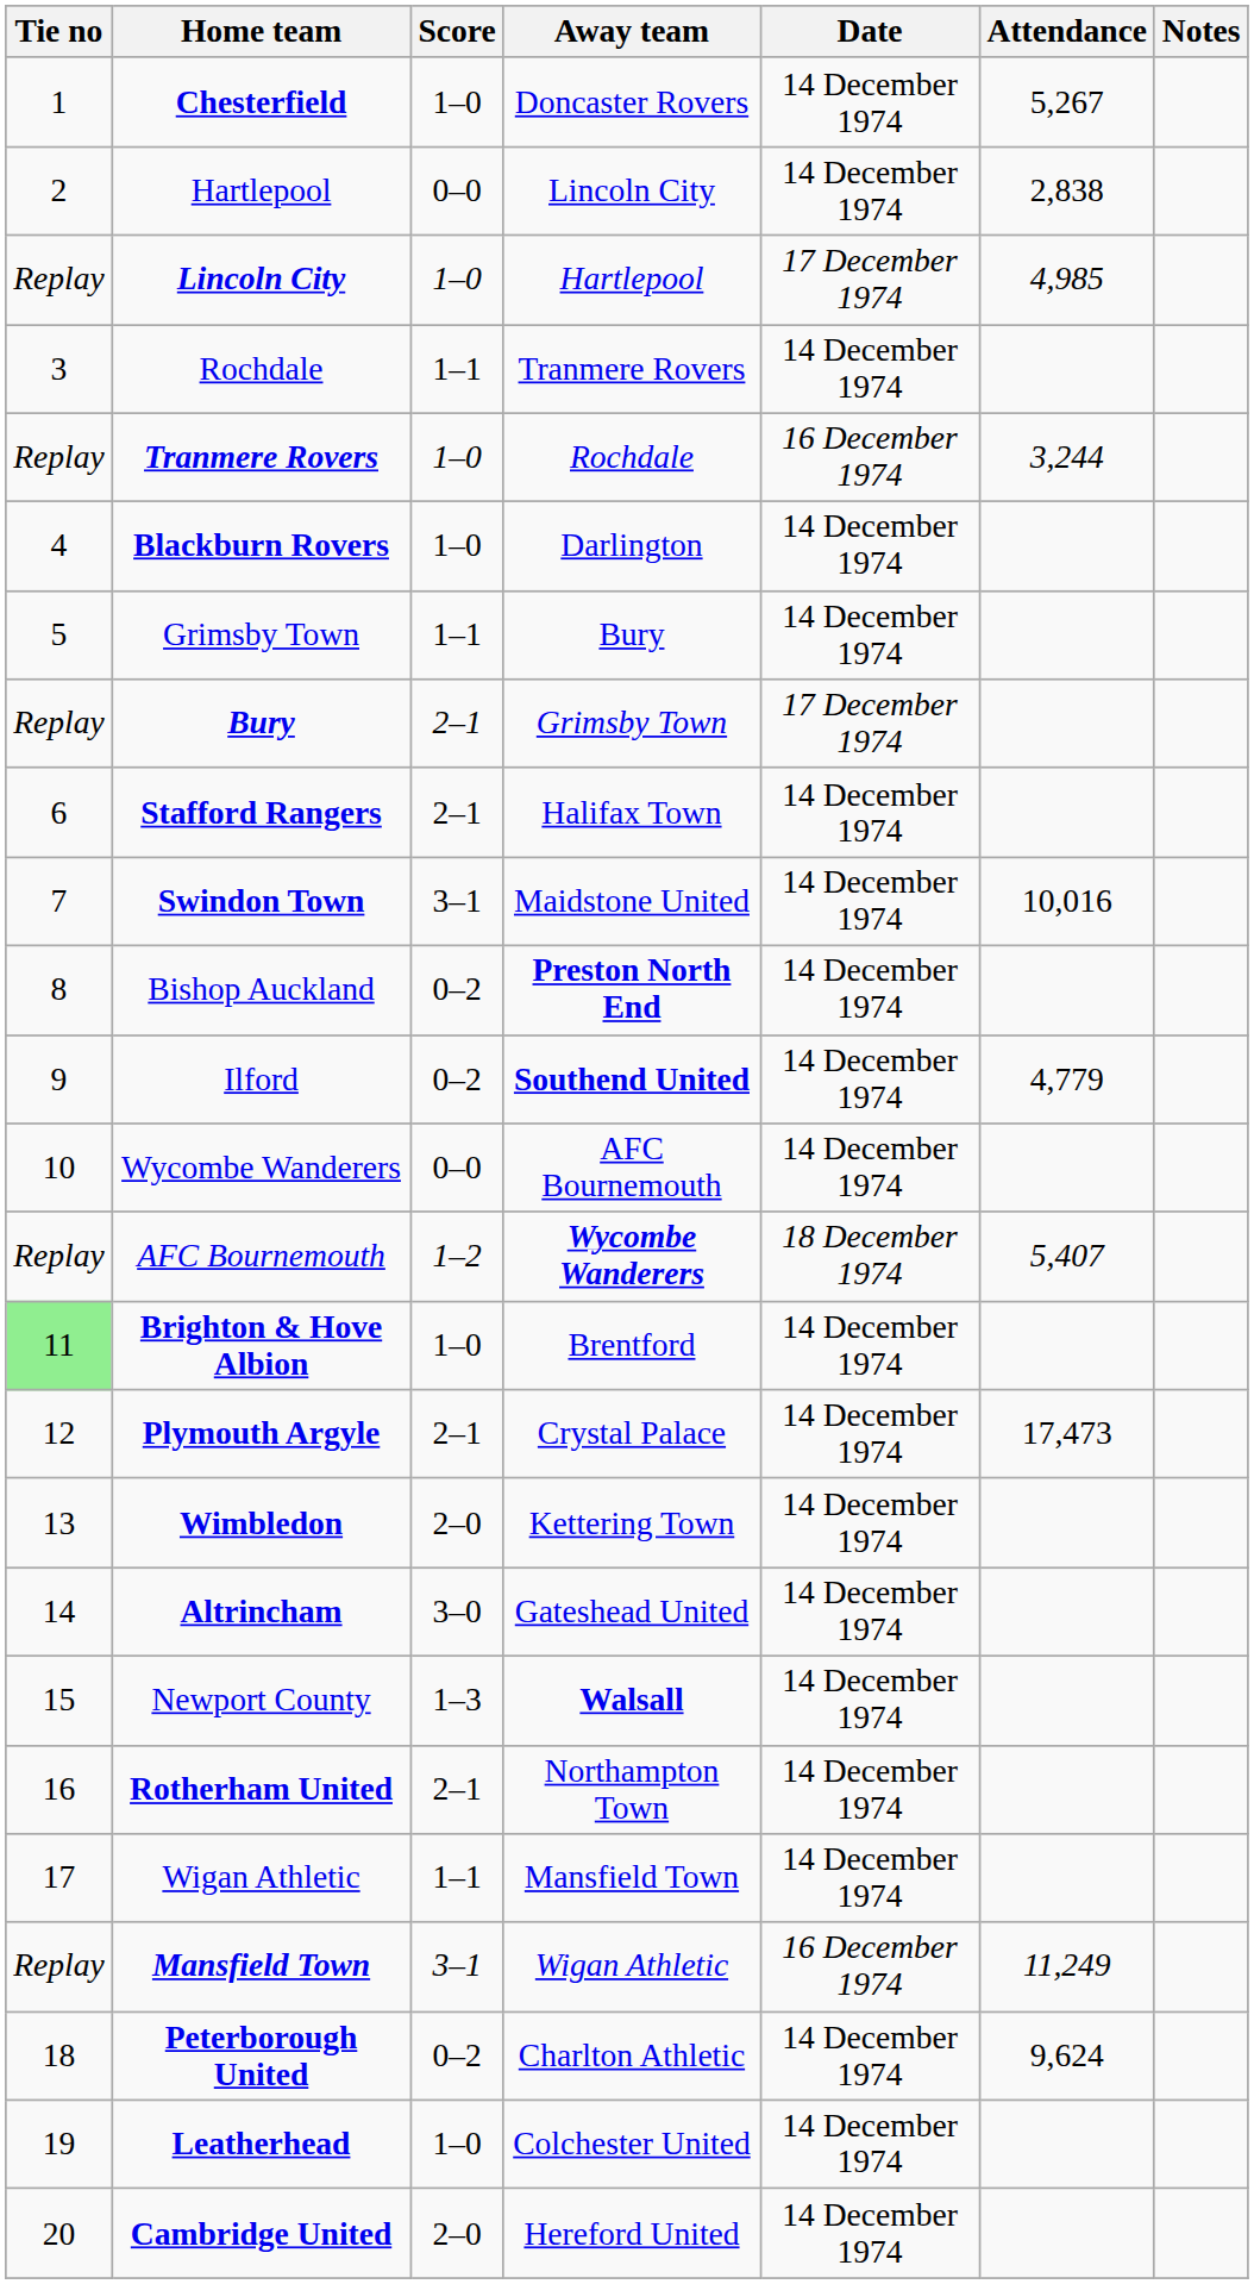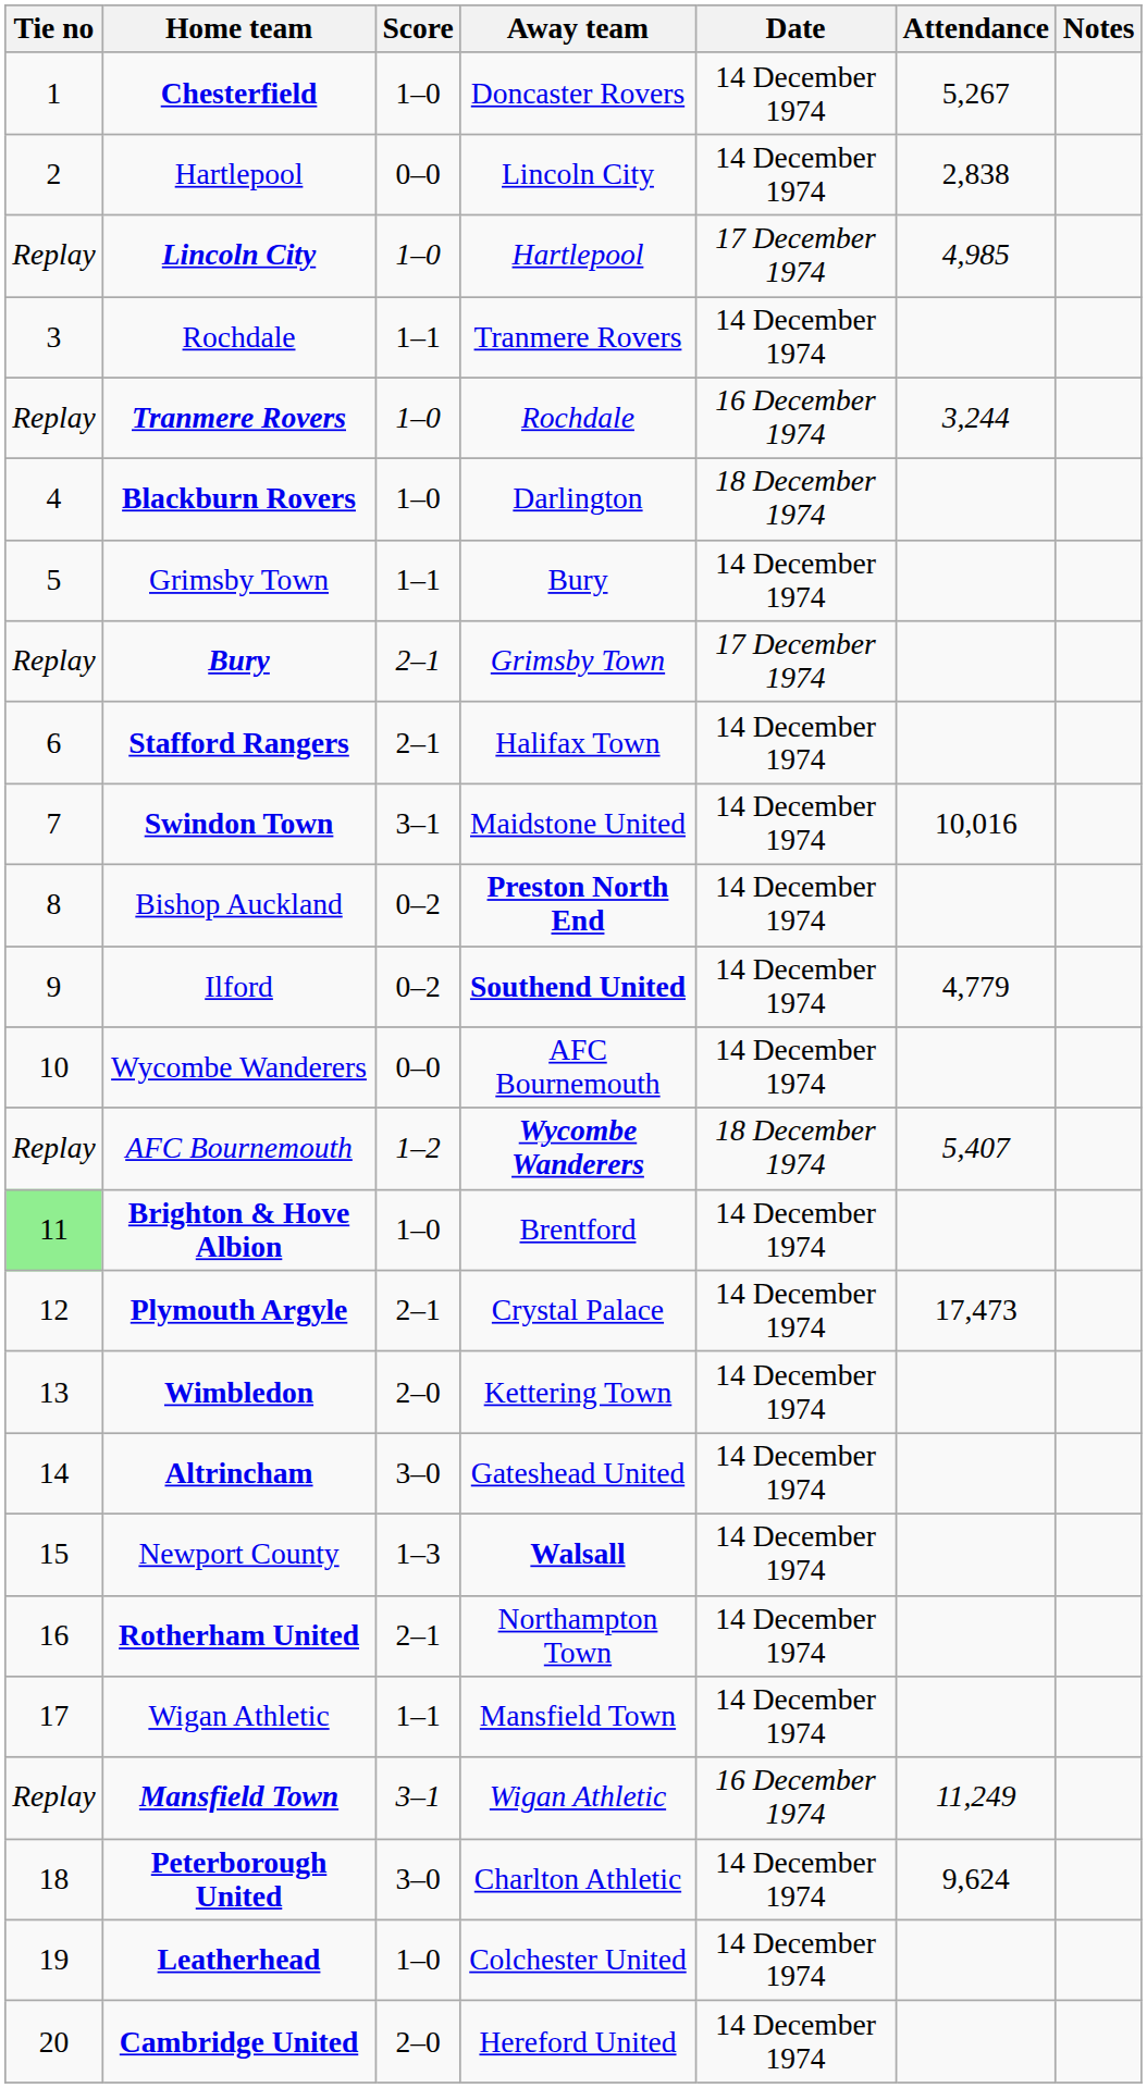 <table class="wikitable" style="text-align: center">
 <tr>
 <th>Tie no</th>
 <th>Home team</th>
 <th>Score</th>
 <th>Away team</th>
 <th>Date</th>
 <th>Attendance</th>
 <th>Notes</th>
 </tr>
 <tr>
 <td>1</td>
 <td><strong><a href='#'>Chesterfield</a></strong></td>
 <td>1–0</td>
 <td><a href='#'>Doncaster Rovers</a></td>
 <td>14 December 1974</td>
 <td>5,267</td>
 <td></td>
 </tr>
 <tr>
 <td>2</td>
 <td><a href='#'>Hartlepool</a></td>
 <td>0–0</td>
 <td><a href='#'>Lincoln City</a></td>
 <td>14 December 1974</td>
 <td>2,838</td>
 <td></td>
 </tr>
 <tr>
 <td><em>Replay</em></td>
 <td><strong><em><a href='#'>Lincoln City</a></em></strong></td>
 <td><em>1–0</em></td>
 <td><em><a href='#'>Hartlepool</a></em></td>
 <td><em>17 December 1974</em></td>
 <td><em>4,985</em></td>
 <td></td>
 </tr>
 <tr>
 <td>3</td>
 <td><a href='#'>Rochdale</a></td>
 <td>1–1</td>
 <td><a href='#'>Tranmere Rovers</a></td>
 <td>14 December 1974</td>
 <td></td>
 <td></td>
 </tr>
 <tr>
 <td><em>Replay</em></td>
 <td><strong><em><a href='#'>Tranmere Rovers</a></em></strong></td>
 <td><em>1–0</em></td>
 <td><em><a href='#'>Rochdale</a></em></td>
 <td><em>16 December 1974</em></td>
 <td><em>3,244</em></td>
 <td></td>
 </tr>
 <tr>
 <td>4</td>
 <td><strong><a href='#'>Blackburn Rovers</a></strong></td>
 <td>1–0</td>
 <td><a href='#'>Darlington</a></td>
-<td>14 December 1974</td>
+<td><em>18 December 1974</em></td>
 <td></td>
 <td></td>
 </tr>
 <tr>
 <td>5</td>
 <td><a href='#'>Grimsby Town</a></td>
 <td>1–1</td>
 <td><a href='#'>Bury</a></td>
 <td>14 December 1974</td>
 <td></td>
 <td></td>
 </tr>
 <tr>
 <td><em>Replay</em></td>
 <td><strong><em><a href='#'>Bury</a></em></strong></td>
 <td><em>2–1</em></td>
 <td><em><a href='#'>Grimsby Town</a></em></td>
 <td><em>17 December 1974</em></td>
 <td><em> </em></td>
 <td></td>
 </tr>
 <tr>
 <td>6</td>
 <td><strong><a href='#'>Stafford Rangers</a></strong></td>
 <td>2–1</td>
 <td><a href='#'>Halifax Town</a></td>
 <td>14 December 1974</td>
 <td></td>
 <td></td>
 </tr>
 <tr>
 <td>7</td>
 <td><strong><a href='#'>Swindon Town</a></strong></td>
 <td>3–1</td>
 <td><a href='#'>Maidstone United</a></td>
 <td>14 December 1974</td>
 <td>10,016</td>
 <td></td>
 </tr>
 <tr>
 <td>8</td>
 <td><a href='#'>Bishop Auckland</a></td>
 <td>0–2</td>
 <td><strong><a href='#'>Preston North End</a></strong></td>
 <td>14 December 1974</td>
 <td></td>
 <td></td>
 </tr>
 <tr>
 <td>9</td>
 <td><a href='#'>Ilford</a></td>
 <td>0–2</td>
 <td><strong><a href='#'>Southend United</a></strong></td>
 <td>14 December 1974</td>
 <td>4,779</td>
 <td></td>
 </tr>
 <tr>
 <td>10</td>
 <td><a href='#'>Wycombe Wanderers</a></td>
 <td>0–0</td>
 <td><a href='#'>AFC Bournemouth</a></td>
 <td>14 December 1974</td>
 <td></td>
 <td></td>
 </tr>
 <tr>
 <td><em>Replay</em></td>
 <td><em><a href='#'>AFC Bournemouth</a></em></td>
 <td><em>1–2</em></td>
 <td><strong><em><a href='#'>Wycombe Wanderers</a></em></strong></td>
 <td><em>18 December 1974</em></td>
 <td><em>5,407</em></td>
 <td></td>
 </tr>
 <tr>
 <td style="background: lightgreen;">11</td>
 <td><strong><a href='#'>Brighton & Hove Albion</a></strong></td>
 <td>1–0</td>
 <td><a href='#'>Brentford</a></td>
 <td>14 December 1974</td>
 <td></td>
 <td></td>
 </tr>
 <tr>
 <td>12</td>
 <td><strong><a href='#'>Plymouth Argyle</a></strong></td>
 <td>2–1</td>
 <td><a href='#'>Crystal Palace</a></td>
 <td>14 December 1974</td>
 <td>17,473</td>
 <td></td>
 </tr>
 <tr>
 <td>13</td>
 <td><strong><a href='#'>Wimbledon</a></strong></td>
 <td>2–0</td>
 <td><a href='#'>Kettering Town</a></td>
 <td>14 December 1974</td>
 <td></td>
 <td></td>
 </tr>
 <tr>
 <td>14</td>
 <td><strong><a href='#'>Altrincham</a></strong></td>
 <td>3–0</td>
 <td><a href='#'>Gateshead United</a></td>
 <td>14 December 1974</td>
 <td></td>
 <td></td>
 </tr>
 <tr>
 <td>15</td>
 <td><a href='#'>Newport County</a></td>
 <td>1–3</td>
 <td><strong><a href='#'>Walsall</a></strong></td>
 <td>14 December 1974</td>
 <td></td>
 <td></td>
 </tr>
 <tr>
 <td>16</td>
 <td><strong><a href='#'>Rotherham United</a></strong></td>
 <td>2–1</td>
 <td><a href='#'>Northampton Town</a></td>
 <td>14 December 1974</td>
 <td></td>
 <td></td>
 </tr>
 <tr>
 <td>17</td>
 <td><a href='#'>Wigan Athletic</a></td>
 <td>1–1</td>
 <td><a href='#'>Mansfield Town</a></td>
 <td>14 December 1974</td>
 <td></td>
 <td></td>
 </tr>
 <tr>
 <td><em>Replay</em></td>
 <td><strong><em><a href='#'>Mansfield Town</a></em></strong></td>
 <td><em>3–1</em></td>
 <td><em><a href='#'>Wigan Athletic</a></em></td>
 <td><em>16 December 1974</em></td>
 <td><em>11,249</em></td>
 <td></td>
 </tr>
 <tr>
 <td>18</td>
 <td><strong><a href='#'>Peterborough United</a></strong></td>
-<td>0–2</td>
+<td>3–0</td>
 <td><a href='#'>Charlton Athletic</a></td>
 <td>14 December 1974</td>
 <td>9,624</td>
 <td></td>
 </tr>
 <tr>
 <td>19</td>
 <td><strong><a href='#'>Leatherhead</a></strong></td>
 <td>1–0</td>
 <td><a href='#'>Colchester United</a></td>
 <td>14 December 1974</td>
 <td></td>
 <td></td>
 </tr>
 <tr>
 <td>20</td>
 <td><strong><a href='#'>Cambridge United</a></strong></td>
 <td>2–0</td>
 <td><a href='#'>Hereford United</a></td>
 <td>14 December 1974</td>
 <td></td>
 <td></td>
 </tr>
 </table>
